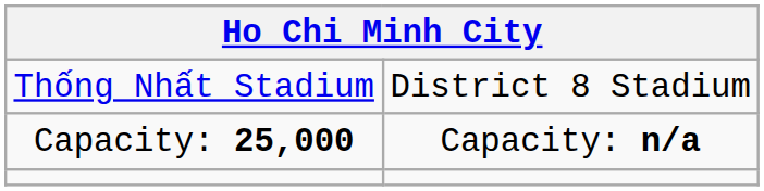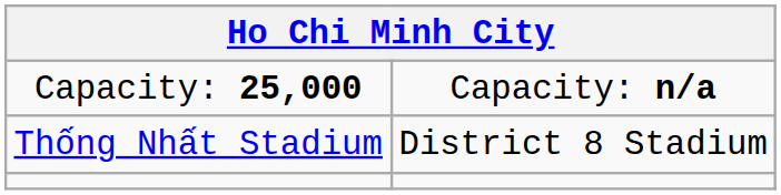 <table class="wikitable" style="text-align:center">
 <tr>
 <th colspan=2><a href='#'>Ho Chi Minh City</a></th>
+</tr>
+<tr>
+<td>Capacity: <strong>25,000</strong></td>
+<td>Capacity: <strong>n/a</strong></td>
 </tr>
 <tr>
 <td><a href='#'>Thống Nhất Stadium</a></td>
 <td>District 8 Stadium</td>
 </tr>
 <tr>
-<td>Capacity: <strong>25,000</strong></td>
-<td>Capacity: <strong>n/a</strong></td>
-</tr>
-<tr>
 <td></td>
 <td></td>
 </tr>
 </table>
